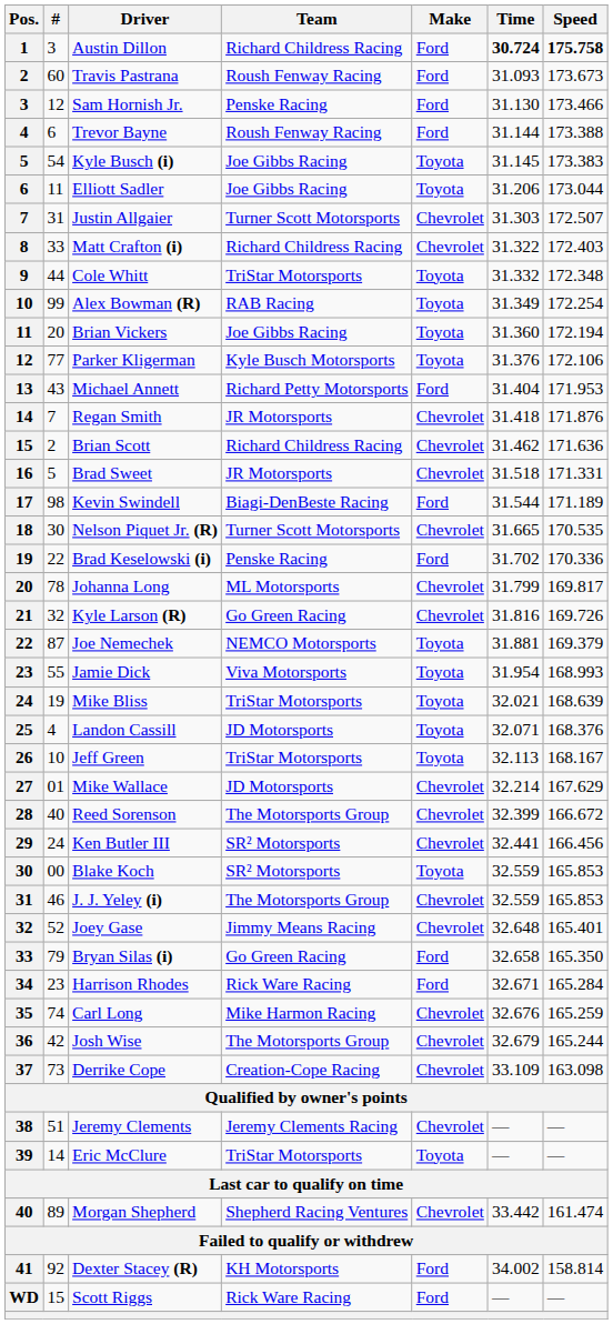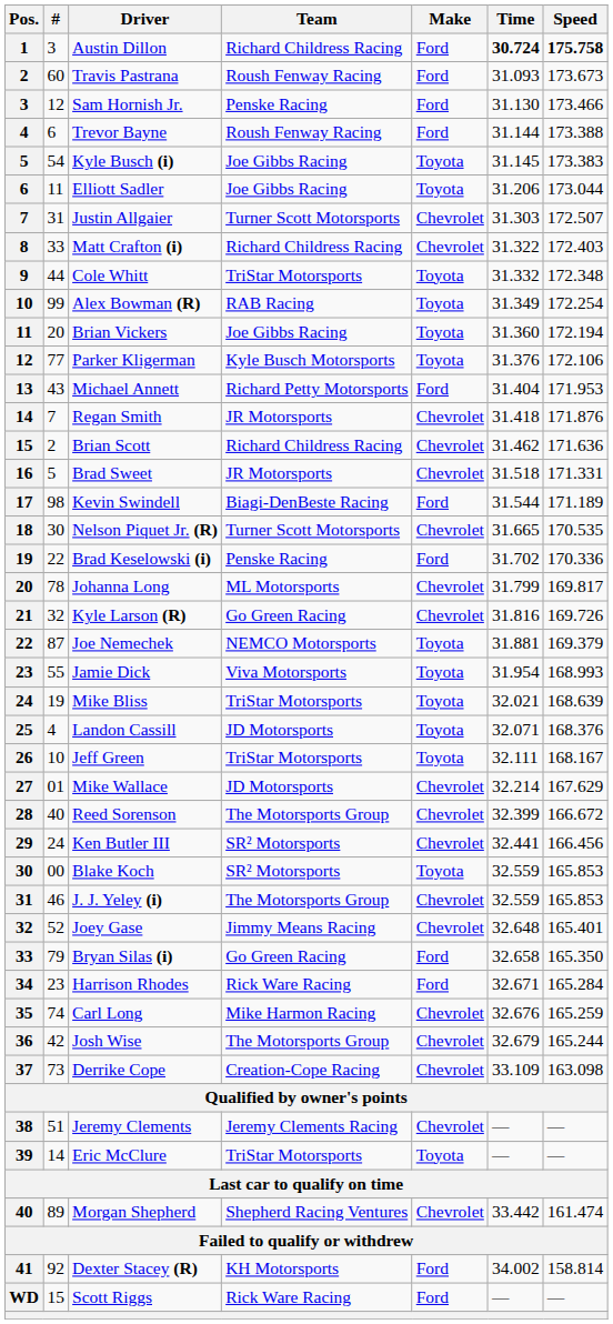 <table class="wikitable" style="font-size:95%">
 <tr>
 <th>Pos.</th>
 <th>#</th>
 <th>Driver</th>
 <th>Team</th>
 <th>Make</th>
 <th>Time</th>
 <th>Speed</th>
 </tr>
 <tr>
 <th>1</th>
 <td>3</td>
 <td><a href='#'>Austin Dillon</a></td>
 <td><a href='#'>Richard Childress Racing</a></td>
 <td><a href='#'>Ford</a></td>
 <td><strong>30.724</strong></td>
 <td><strong>175.758</strong></td>
 </tr>
 <tr>
 <th>2</th>
 <td>60</td>
 <td><a href='#'>Travis Pastrana</a></td>
 <td><a href='#'>Roush Fenway Racing</a></td>
 <td><a href='#'>Ford</a></td>
 <td>31.093</td>
 <td>173.673</td>
 </tr>
 <tr>
 <th>3</th>
 <td>12</td>
 <td><a href='#'>Sam Hornish Jr.</a></td>
 <td><a href='#'>Penske Racing</a></td>
 <td><a href='#'>Ford</a></td>
 <td>31.130</td>
 <td>173.466</td>
 </tr>
 <tr>
 <th>4</th>
 <td>6</td>
 <td><a href='#'>Trevor Bayne</a></td>
 <td><a href='#'>Roush Fenway Racing</a></td>
 <td><a href='#'>Ford</a></td>
 <td>31.144</td>
 <td>173.388</td>
 </tr>
 <tr>
 <th>5</th>
 <td>54</td>
 <td><a href='#'>Kyle Busch</a> <strong>(i)</strong></td>
 <td><a href='#'>Joe Gibbs Racing</a></td>
 <td><a href='#'>Toyota</a></td>
 <td>31.145</td>
 <td>173.383</td>
 </tr>
 <tr>
 <th>6</th>
 <td>11</td>
 <td><a href='#'>Elliott Sadler</a></td>
 <td><a href='#'>Joe Gibbs Racing</a></td>
 <td><a href='#'>Toyota</a></td>
 <td>31.206</td>
 <td>173.044</td>
 </tr>
 <tr>
 <th>7</th>
 <td>31</td>
 <td><a href='#'>Justin Allgaier</a></td>
 <td><a href='#'>Turner Scott Motorsports</a></td>
 <td><a href='#'>Chevrolet</a></td>
 <td>31.303</td>
 <td>172.507</td>
 </tr>
 <tr>
 <th>8</th>
 <td>33</td>
 <td><a href='#'>Matt Crafton</a> <strong>(i)</strong></td>
 <td><a href='#'>Richard Childress Racing</a></td>
 <td><a href='#'>Chevrolet</a></td>
 <td>31.322</td>
 <td>172.403</td>
 </tr>
 <tr>
 <th>9</th>
 <td>44</td>
 <td><a href='#'>Cole Whitt</a></td>
 <td><a href='#'>TriStar Motorsports</a></td>
 <td><a href='#'>Toyota</a></td>
 <td>31.332</td>
 <td>172.348</td>
 </tr>
 <tr>
 <th>10</th>
 <td>99</td>
 <td><a href='#'>Alex Bowman</a> <strong>(R)</strong></td>
 <td><a href='#'>RAB Racing</a></td>
 <td><a href='#'>Toyota</a></td>
 <td>31.349</td>
 <td>172.254</td>
 </tr>
 <tr>
 <th>11</th>
 <td>20</td>
 <td><a href='#'>Brian Vickers</a></td>
 <td><a href='#'>Joe Gibbs Racing</a></td>
 <td><a href='#'>Toyota</a></td>
 <td>31.360</td>
 <td>172.194</td>
 </tr>
 <tr>
 <th>12</th>
 <td>77</td>
 <td><a href='#'>Parker Kligerman</a></td>
 <td><a href='#'>Kyle Busch Motorsports</a></td>
 <td><a href='#'>Toyota</a></td>
 <td>31.376</td>
 <td>172.106</td>
 </tr>
 <tr>
 <th>13</th>
 <td>43</td>
 <td><a href='#'>Michael Annett</a></td>
 <td><a href='#'>Richard Petty Motorsports</a></td>
 <td><a href='#'>Ford</a></td>
 <td>31.404</td>
 <td>171.953</td>
 </tr>
 <tr>
 <th>14</th>
 <td>7</td>
 <td><a href='#'>Regan Smith</a></td>
 <td><a href='#'>JR Motorsports</a></td>
 <td><a href='#'>Chevrolet</a></td>
 <td>31.418</td>
 <td>171.876</td>
 </tr>
 <tr>
 <th>15</th>
 <td>2</td>
 <td><a href='#'>Brian Scott</a></td>
 <td><a href='#'>Richard Childress Racing</a></td>
 <td><a href='#'>Chevrolet</a></td>
 <td>31.462</td>
 <td>171.636</td>
 </tr>
 <tr>
 <th>16</th>
 <td>5</td>
 <td><a href='#'>Brad Sweet</a></td>
 <td><a href='#'>JR Motorsports</a></td>
 <td><a href='#'>Chevrolet</a></td>
 <td>31.518</td>
 <td>171.331</td>
 </tr>
 <tr>
 <th>17</th>
 <td>98</td>
 <td><a href='#'>Kevin Swindell</a></td>
 <td><a href='#'>Biagi-DenBeste Racing</a></td>
 <td><a href='#'>Ford</a></td>
 <td>31.544</td>
 <td>171.189</td>
 </tr>
 <tr>
 <th>18</th>
 <td>30</td>
 <td><a href='#'>Nelson Piquet Jr.</a> <strong>(R)</strong></td>
 <td><a href='#'>Turner Scott Motorsports</a></td>
 <td><a href='#'>Chevrolet</a></td>
 <td>31.665</td>
 <td>170.535</td>
 </tr>
 <tr>
 <th>19</th>
 <td>22</td>
 <td><a href='#'>Brad Keselowski</a> <strong>(i)</strong></td>
 <td><a href='#'>Penske Racing</a></td>
 <td><a href='#'>Ford</a></td>
 <td>31.702</td>
 <td>170.336</td>
 </tr>
 <tr>
 <th>20</th>
 <td>78</td>
 <td><a href='#'>Johanna Long</a></td>
 <td><a href='#'>ML Motorsports</a></td>
 <td><a href='#'>Chevrolet</a></td>
 <td>31.799</td>
 <td>169.817</td>
 </tr>
 <tr>
 <th>21</th>
 <td>32</td>
 <td><a href='#'>Kyle Larson</a> <strong>(R)</strong></td>
 <td><a href='#'>Go Green Racing</a></td>
 <td><a href='#'>Chevrolet</a></td>
 <td>31.816</td>
 <td>169.726</td>
 </tr>
 <tr>
 <th>22</th>
 <td>87</td>
 <td><a href='#'>Joe Nemechek</a></td>
 <td><a href='#'>NEMCO Motorsports</a></td>
 <td><a href='#'>Toyota</a></td>
 <td>31.881</td>
 <td>169.379</td>
 </tr>
 <tr>
 <th>23</th>
 <td>55</td>
 <td><a href='#'>Jamie Dick</a></td>
 <td><a href='#'>Viva Motorsports</a></td>
 <td><a href='#'>Toyota</a></td>
 <td>31.954</td>
 <td>168.993</td>
 </tr>
 <tr>
 <th>24</th>
 <td>19</td>
 <td><a href='#'>Mike Bliss</a></td>
 <td><a href='#'>TriStar Motorsports</a></td>
 <td><a href='#'>Toyota</a></td>
 <td>32.021</td>
 <td>168.639</td>
 </tr>
 <tr>
 <th>25</th>
 <td>4</td>
 <td><a href='#'>Landon Cassill</a></td>
 <td><a href='#'>JD Motorsports</a></td>
 <td><a href='#'>Toyota</a></td>
 <td>32.071</td>
 <td>168.376</td>
 </tr>
 <tr>
 <th>26</th>
 <td>10</td>
 <td><a href='#'>Jeff Green</a></td>
 <td><a href='#'>TriStar Motorsports</a></td>
 <td><a href='#'>Toyota</a></td>
-<td>32.113</td>
+<td>32.111</td>
 <td>168.167</td>
 </tr>
 <tr>
 <th>27</th>
 <td>01</td>
 <td><a href='#'>Mike Wallace</a></td>
 <td><a href='#'>JD Motorsports</a></td>
 <td><a href='#'>Chevrolet</a></td>
 <td>32.214</td>
 <td>167.629</td>
 </tr>
 <tr>
 <th>28</th>
 <td>40</td>
 <td><a href='#'>Reed Sorenson</a></td>
 <td><a href='#'>The Motorsports Group</a></td>
 <td><a href='#'>Chevrolet</a></td>
 <td>32.399</td>
 <td>166.672</td>
 </tr>
 <tr>
 <th>29</th>
 <td>24</td>
 <td><a href='#'>Ken Butler III</a></td>
 <td><a href='#'>SR² Motorsports</a></td>
 <td><a href='#'>Chevrolet</a></td>
 <td>32.441</td>
 <td>166.456</td>
 </tr>
 <tr>
 <th>30</th>
 <td>00</td>
 <td><a href='#'>Blake Koch</a></td>
 <td><a href='#'>SR² Motorsports</a></td>
 <td><a href='#'>Toyota</a></td>
 <td>32.559</td>
 <td>165.853</td>
 </tr>
 <tr>
 <th>31</th>
 <td>46</td>
 <td><a href='#'>J. J. Yeley</a> <strong>(i)</strong></td>
 <td><a href='#'>The Motorsports Group</a></td>
 <td><a href='#'>Chevrolet</a></td>
 <td>32.559</td>
 <td>165.853</td>
 </tr>
 <tr>
 <th>32</th>
 <td>52</td>
 <td><a href='#'>Joey Gase</a></td>
 <td><a href='#'>Jimmy Means Racing</a></td>
 <td><a href='#'>Chevrolet</a></td>
 <td>32.648</td>
 <td>165.401</td>
 </tr>
 <tr>
 <th>33</th>
 <td>79</td>
 <td><a href='#'>Bryan Silas</a> <strong>(i)</strong></td>
 <td><a href='#'>Go Green Racing</a></td>
 <td><a href='#'>Ford</a></td>
 <td>32.658</td>
 <td>165.350</td>
 </tr>
 <tr>
 <th>34</th>
 <td>23</td>
 <td><a href='#'>Harrison Rhodes</a></td>
 <td><a href='#'>Rick Ware Racing</a></td>
 <td><a href='#'>Ford</a></td>
 <td>32.671</td>
 <td>165.284</td>
 </tr>
 <tr>
 <th>35</th>
 <td>74</td>
 <td><a href='#'>Carl Long</a></td>
 <td><a href='#'>Mike Harmon Racing</a></td>
 <td><a href='#'>Chevrolet</a></td>
 <td>32.676</td>
 <td>165.259</td>
 </tr>
 <tr>
 <th>36</th>
 <td>42</td>
 <td><a href='#'>Josh Wise</a></td>
 <td><a href='#'>The Motorsports Group</a></td>
 <td><a href='#'>Chevrolet</a></td>
 <td>32.679</td>
 <td>165.244</td>
 </tr>
 <tr>
 <th>37</th>
 <td>73</td>
 <td><a href='#'>Derrike Cope</a></td>
 <td><a href='#'>Creation-Cope Racing</a></td>
 <td><a href='#'>Chevrolet</a></td>
 <td>33.109</td>
 <td>163.098</td>
 </tr>
 <tr>
 <th colspan="7">Qualified by owner's points</th>
 </tr>
 <tr>
 <th>38</th>
 <td>51</td>
 <td><a href='#'>Jeremy Clements</a></td>
 <td><a href='#'>Jeremy Clements Racing</a></td>
 <td><a href='#'>Chevrolet</a></td>
 <td>—</td>
 <td>—</td>
 </tr>
 <tr>
 <th>39</th>
 <td>14</td>
 <td><a href='#'>Eric McClure</a></td>
 <td><a href='#'>TriStar Motorsports</a></td>
 <td><a href='#'>Toyota</a></td>
 <td>—</td>
 <td>—</td>
 </tr>
 <tr>
 <th colspan="7">Last car to qualify on time</th>
 </tr>
 <tr>
 <th>40</th>
 <td>89</td>
 <td><a href='#'>Morgan Shepherd</a></td>
 <td><a href='#'>Shepherd Racing Ventures</a></td>
 <td><a href='#'>Chevrolet</a></td>
 <td>33.442</td>
 <td>161.474</td>
 </tr>
 <tr>
 <th colspan="7">Failed to qualify or withdrew</th>
 </tr>
 <tr>
 <th>41</th>
 <td>92</td>
 <td><a href='#'>Dexter Stacey</a> <strong>(R)</strong></td>
 <td><a href='#'>KH Motorsports</a></td>
 <td><a href='#'>Ford</a></td>
 <td>34.002</td>
 <td>158.814</td>
 </tr>
 <tr>
 <th>WD</th>
 <td>15</td>
 <td><a href='#'>Scott Riggs</a></td>
 <td><a href='#'>Rick Ware Racing</a></td>
 <td><a href='#'>Ford</a></td>
 <td>—</td>
 <td>—</td>
 </tr>
 <tr>
 <th colspan="7"></th>
 </tr>
 </table>
